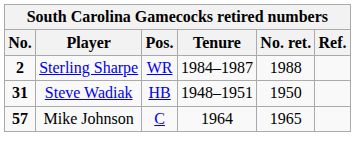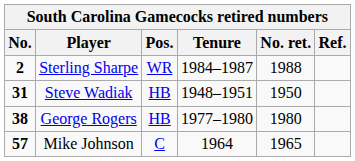 <table class="wikitable" style="text-align:center">
 <tr>
 <th colspan=6 style =><strong>South Carolina Gamecocks retired numbers</strong></th>
 </tr>
 <tr>
 <th style = >No.</th>
 <th style = >Player</th>
 <th style = >Pos.</th>
 <th style = >Tenure</th>
 <th style = >No. ret.</th>
 <th style = >Ref.</th>
 </tr>
 <tr>
 <td><strong>2</strong></td>
 <td><a href='#'>Sterling Sharpe</a></td>
 <td><a href='#'>WR</a></td>
 <td>1984–1987</td>
 <td>1988</td>
 <td></td>
 </tr>
 <tr>
 <td><strong>31</strong></td>
 <td><a href='#'>Steve Wadiak</a></td>
 <td><a href='#'>HB</a></td>
 <td>1948–1951</td>
 <td>1950</td>
 <td></td>
 </tr>
 <tr>
+<td><strong>38</strong></td>
+<td><a href='#'>George Rogers</a></td>
+<td><a href='#'>HB</a></td>
+<td>1977–1980</td>
+<td>1980</td>
+<td></td>
+</tr>
+<tr>
 <td><strong>57</strong></td>
 <td>Mike Johnson</td>
 <td><a href='#'>C</a></td>
 <td>1964</td>
 <td>1965</td>
 <td></td>
 </tr>
 </table>
